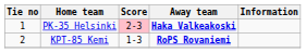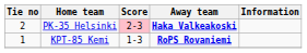 <table class="wikitable" style="text-align:center">
 <tr>
 <th style= width="40px">Tie no</th>
 <th style= width="150px">Home team</th>
 <th style= width="60px">Score</th>
 <th style= width="150px">Away team</th>
 <th style= width="30px">Information</th>
 </tr>
 <tr>
-<td>1</td>
+<td>2</td>
 <td><a href='#'>PK-35 Helsinki</a></td>
 <td style="background: pink;">2-3</td>
 <td><strong><a href='#'>Haka Valkeakoski</a></strong></td>
 <td></td>
 </tr>
 <tr>
-<td>2</td>
+<td>1</td>
 <td><a href='#'>KPT-85 Kemi</a></td>
 <td>1-3</td>
 <td><strong><a href='#'>RoPS Rovaniemi</a></strong></td>
 <td></td>
 </tr>
 <tr>
 </tr>
 </table>
